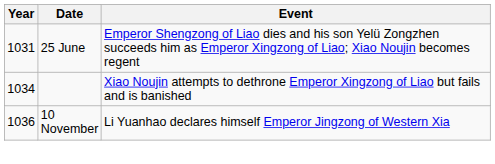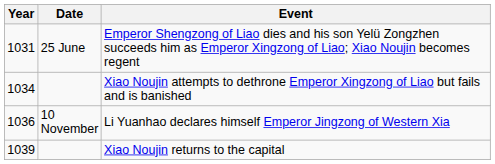 <table class="wikitable" width="100%">
 <tr>
 <th style="width:6%">Year</th>
 <th style="width:10%">Date</th>
 <th>Event</th>
 </tr>
 <tr>
 <td>1031</td>
 <td>25 June</td>
 <td><a href='#'>Emperor Shengzong of Liao</a> dies and his son Yelü Zongzhen succeeds him as <a href='#'>Emperor Xingzong of Liao</a>; <a href='#'>Xiao Noujin</a> becomes regent</td>
 </tr>
 <tr>
 <td>1034</td>
 <td></td>
 <td><a href='#'>Xiao Noujin</a> attempts to dethrone <a href='#'>Emperor Xingzong of Liao</a> but fails and is banished</td>
 </tr>
 <tr>
 <td>1036</td>
 <td>10 November</td>
 <td>Li Yuanhao declares himself <a href='#'>Emperor Jingzong of Western Xia</a></td>
 </tr>
+<tr>
+<td>1039</td>
+<td></td>
+<td><a href='#'>Xiao Noujin</a> returns to the capital</td>
+</tr>
 </table>
